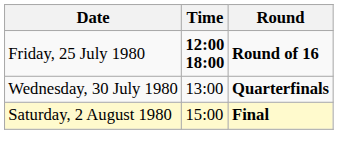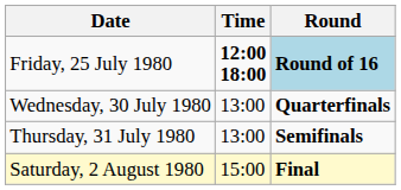 <table class="wikitable">
 <tr>
 <th>Date</th>
 <th>Time</th>
 <th>Round</th>
 </tr>
 <tr>
 <td>Friday, 25 July 1980</td>
 <td><strong>12:00<br>18:00</strong></td>
-<td><strong>Round of 16</strong></td>
+<td style="background: lightblue;"><strong>Round of 16</strong></td>
 </tr>
 <tr>
 <td>Wednesday, 30 July 1980</td>
 <td>13:00</td>
 <td><strong>Quarterfinals</strong></td>
+</tr>
+<tr>
+<td>Thursday, 31 July 1980</td>
+<td>13:00</td>
+<td><strong>Semifinals</strong></td>
 </tr>
 <tr style=background:lemonchiffon>
 <td>Saturday, 2 August 1980</td>
 <td>15:00</td>
 <td><strong>Final</strong></td>
 </tr>
 </table>
